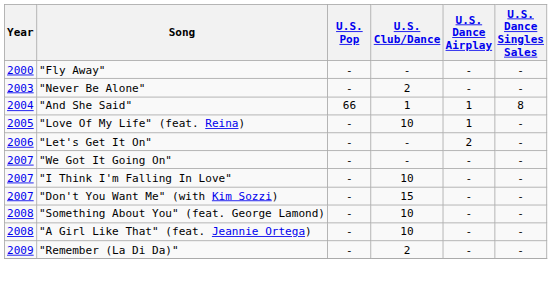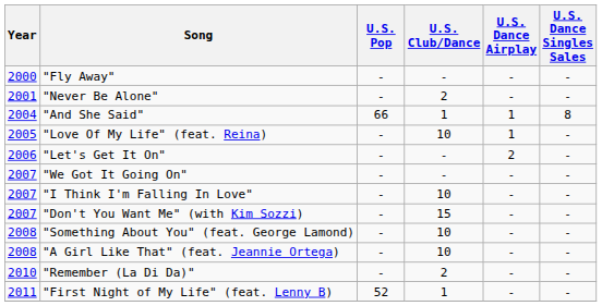 <table class="wikitable">
 <tr>
 <th align="center">Year</th>
 <th align="left">Song</th>
 <th align="center" width="45"><a href='#'>U.S. Pop</a></th>
 <th align="center" width="45"><a href='#'>U.S. Club/Dance</a></th>
 <th align="center" width="45"><a href='#'>U.S. Dance Airplay</a></th>
 <th align="center" width="45"><a href='#'>U.S. Dance Singles Sales</a></th>
 </tr>
 <tr>
 <td align="center"><a href='#'>2000</a></td>
 <td align="left">"Fly Away"</td>
 <td align="center">-</td>
 <td align="center">-</td>
 <td align="center">-</td>
 <td align="center">-</td>
 </tr>
 <tr>
-<td align="center"><a href='#'>2003</a></td>
+<td align="center"><a href='#'>2001</a></td>
 <td align="left">"Never Be Alone"</td>
 <td align="center">-</td>
 <td align="center">2</td>
 <td align="center">-</td>
 <td align="center">-</td>
 </tr>
 <tr>
 <td align="center"><a href='#'>2004</a></td>
 <td align="left">"And She Said"</td>
 <td align="center">66</td>
 <td align="center">1</td>
 <td align="center">1</td>
 <td align="center">8</td>
 </tr>
 <tr>
 <td align="center"><a href='#'>2005</a></td>
 <td align="left">"Love Of My Life" (feat. <a href='#'>Reina</a>)</td>
 <td align="center">-</td>
 <td align="center">10</td>
 <td align="center">1</td>
 <td align="center">-</td>
 </tr>
 <tr>
 <td align="center"><a href='#'>2006</a></td>
 <td align="left">"Let's Get It On"</td>
 <td align="center">-</td>
 <td align="center">-</td>
 <td align="center">2</td>
 <td align="center">-</td>
 </tr>
 <tr>
 <td align="center"><a href='#'>2007</a></td>
 <td align="left">"We Got It Going On"</td>
 <td align="center">-</td>
 <td align="center">-</td>
 <td align="center">-</td>
 <td align="center">-</td>
 </tr>
 <tr>
 <td align="center"><a href='#'>2007</a></td>
 <td align="left">"I Think I'm Falling In Love"</td>
 <td align="center">-</td>
 <td align="center">10</td>
 <td align="center">-</td>
 <td align="center">-</td>
 </tr>
 <tr>
 <td align="center"><a href='#'>2007</a></td>
 <td align="left">"Don't You Want Me" (with <a href='#'>Kim Sozzi</a>)</td>
 <td align="center">-</td>
 <td align="center">15</td>
 <td align="center">-</td>
 <td align="center">-</td>
 </tr>
 <tr>
 <td align="center"><a href='#'>2008</a></td>
 <td align="left">"Something About You" (feat. George Lamond)</td>
 <td align="center">-</td>
 <td align="center">10</td>
 <td align="center">-</td>
 <td align="center">-</td>
 </tr>
 <tr>
 <td align="center"><a href='#'>2008</a></td>
 <td align="left">"A Girl Like That" (feat. <a href='#'>Jeannie Ortega</a>)</td>
 <td align="center">-</td>
 <td align="center">10</td>
 <td align="center">-</td>
 <td align="center">-</td>
 </tr>
 <tr>
-<td align="center"><a href='#'>2009</a></td>
+<td align="center"><a href='#'>2010</a></td>
 <td align="left">"Remember (La Di Da)"</td>
 <td align="center">-</td>
 <td align="center">2</td>
 <td align="center">-</td>
 <td align="center">-</td>
 </tr>
 <tr>
+<td align="center"><a href='#'>2011</a></td>
+<td align="left">"First Night of My Life" (feat. <a href='#'>Lenny B</a>)</td>
+<td align="center">52</td>
+<td align="center">1</td>
+<td align="center">-</td>
+<td align="center">-</td>
+</tr>
+<tr>
 </tr>
 </table>
